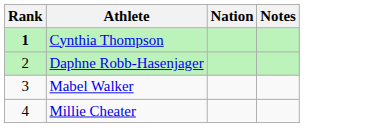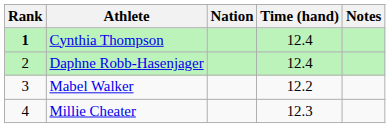 <table class="wikitable sortable" style="text-align:center">
 <tr>
 <th>Rank</th>
 <th>Athlete</th>
 <th>Nation</th>
+<th>Time (hand)</th>
 <th>Notes</th>
 </tr>
 <tr bgcolor=#bbf3bb>
 <td><strong>1</strong></td>
 <td align=left><a href='#'>Cynthia Thompson</a></td>
 <td align=left></td>
+<td>12.4</td>
 <td></td>
 </tr>
 <tr bgcolor=#bbf3bb>
 <td>2</td>
 <td align=left><a href='#'>Daphne Robb-Hasenjager</a></td>
 <td align=left></td>
+<td>12.4</td>
 <td></td>
 </tr>
 <tr>
 <td>3</td>
 <td align=left><a href='#'>Mabel Walker</a></td>
 <td align=left></td>
+<td>12.2</td>
 <td></td>
 </tr>
 <tr>
 <td>4</td>
 <td align=left><a href='#'>Millie Cheater</a></td>
 <td align=left></td>
+<td>12.3</td>
 <td></td>
 </tr>
 </table>
